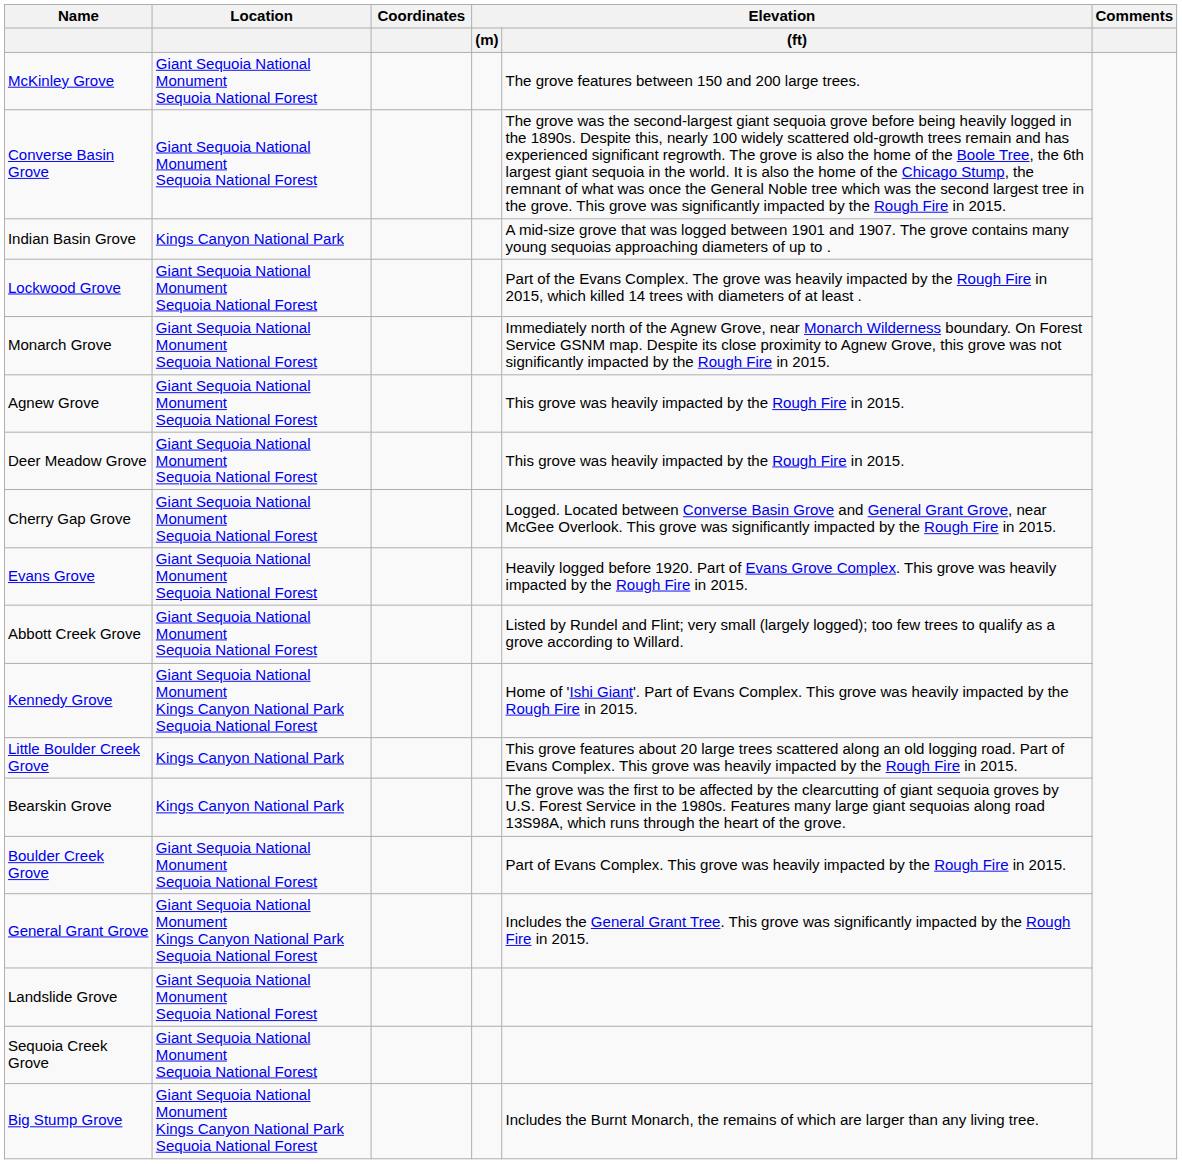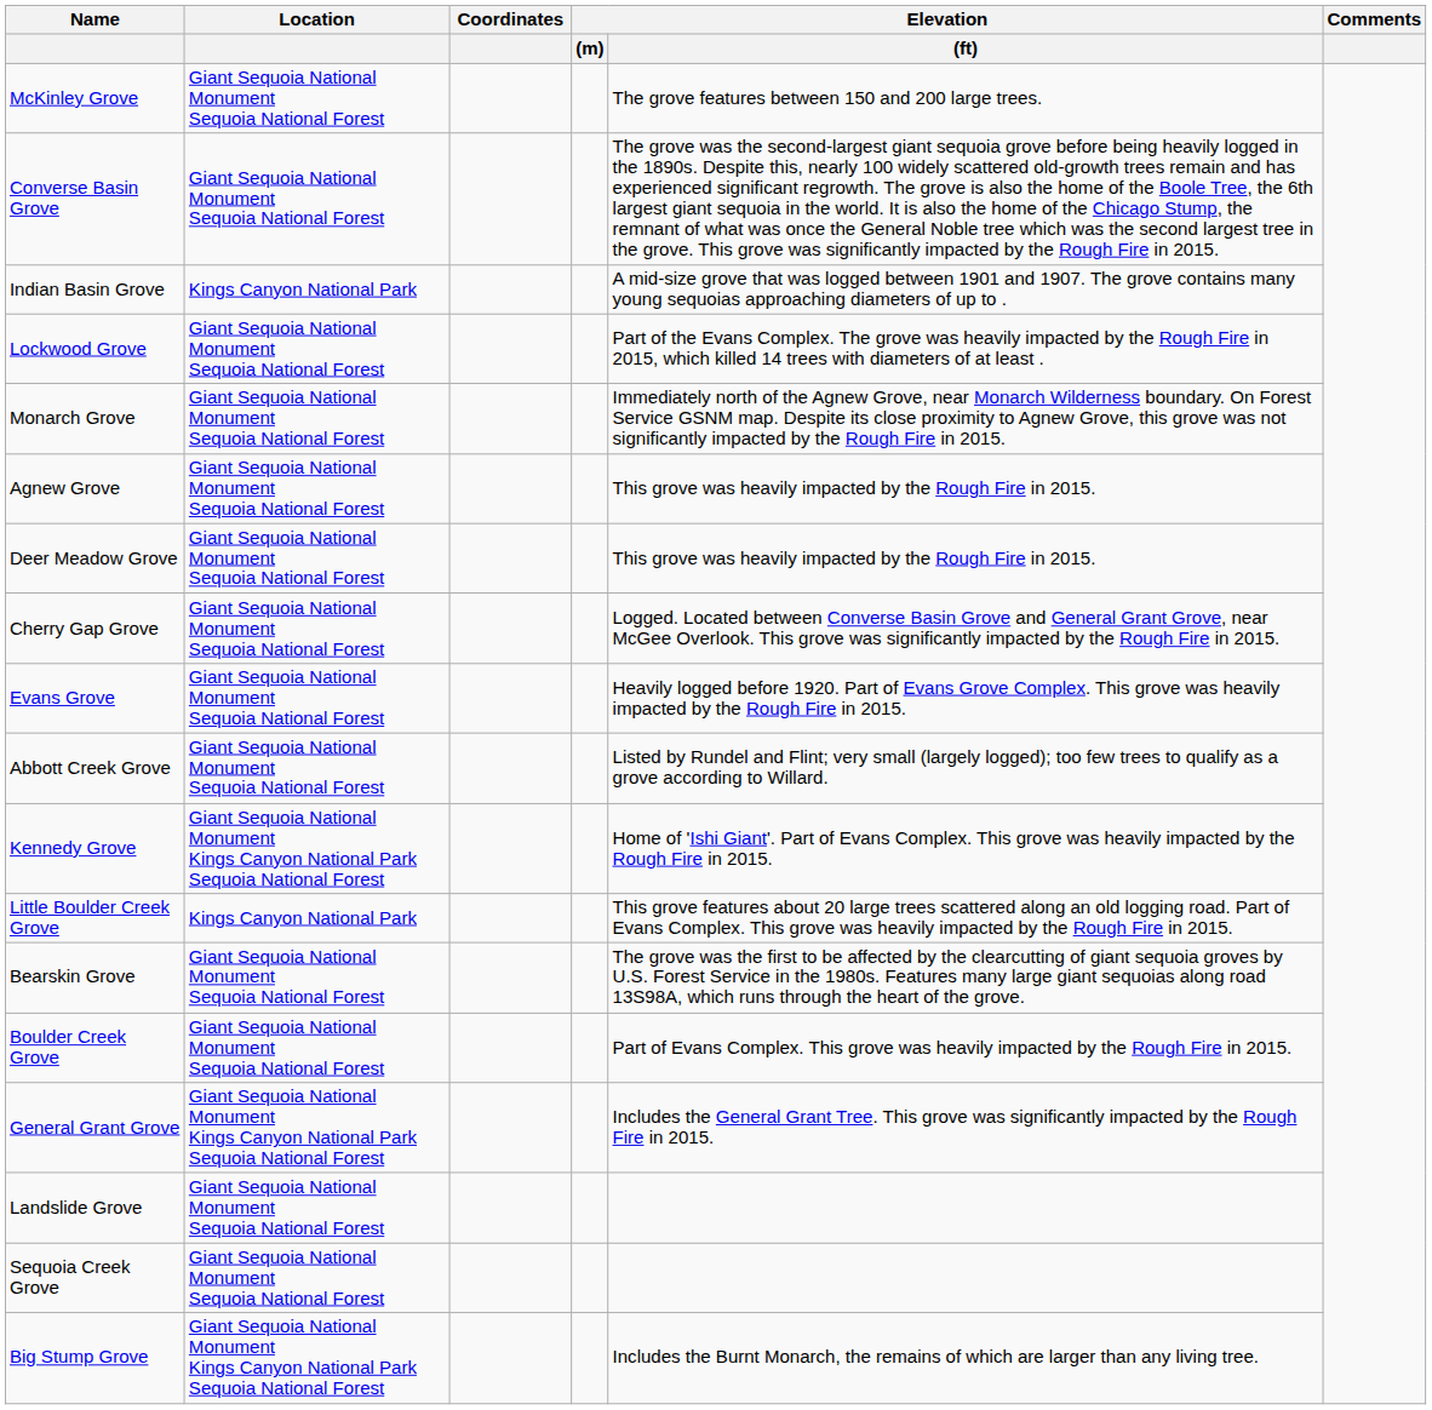 <table class="wikitable">
 <tr>
 <th width=150>Name</th>
 <th width=225>Location</th>
 <th width=100>Coordinates</th>
 <th colspan=2>Elevation</th>
 <th>Comments</th>
 </tr>
 <tr>
 <th></th>
 <th></th>
 <th></th>
 <th>(m)</th>
 <th>(ft)</th>
 <th></th>
 </tr>
 <tr>
 <td><a href='#'>McKinley Grove</a></td>
 <td><a href='#'>Giant Sequoia National Monument</a><br><a href='#'>Sequoia National Forest</a></td>
 <td></td>
 <td></td>
 <td>The grove features between 150 and 200 large trees.</td>
 </tr>
 <tr>
 <td><a href='#'>Converse Basin Grove</a></td>
 <td><a href='#'>Giant Sequoia National Monument</a><br><a href='#'>Sequoia National Forest</a></td>
 <td></td>
 <td></td>
 <td>The grove was the second-largest giant sequoia grove before being heavily logged in the 1890s. Despite this, nearly 100 widely scattered old-growth trees remain and has experienced significant regrowth. The grove is also the home of the <a href='#'>Boole Tree</a>, the 6th largest giant sequoia in the world. It is also the home of the <a href='#'>Chicago Stump</a>, the remnant of what was once the General Noble tree which was the second largest tree in the grove. This grove was significantly impacted by the <a href='#'>Rough Fire</a> in 2015.</td>
 </tr>
 <tr>
 <td>Indian Basin Grove</td>
 <td><a href='#'>Kings Canyon National Park</a></td>
 <td></td>
 <td></td>
 <td>A mid-size grove that was logged between 1901 and 1907. The grove contains many young sequoias approaching diameters of up to .</td>
 </tr>
 <tr>
 <td><a href='#'>Lockwood Grove</a></td>
 <td><a href='#'>Giant Sequoia National Monument</a><br><a href='#'>Sequoia National Forest</a></td>
 <td></td>
 <td></td>
 <td>Part of the Evans Complex. The grove was heavily impacted by the <a href='#'>Rough Fire</a> in 2015, which killed 14 trees with diameters of at least .</td>
 </tr>
 <tr>
 <td>Monarch Grove</td>
 <td><a href='#'>Giant Sequoia National Monument</a><br><a href='#'>Sequoia National Forest</a></td>
 <td></td>
 <td></td>
 <td>Immediately north of the Agnew Grove, near <a href='#'>Monarch Wilderness</a> boundary. On Forest Service GSNM map. Despite its close proximity to Agnew Grove, this grove was not significantly impacted by the <a href='#'>Rough Fire</a> in 2015.</td>
 </tr>
 <tr>
 <td>Agnew Grove</td>
 <td><a href='#'>Giant Sequoia National Monument</a><br><a href='#'>Sequoia National Forest</a></td>
 <td></td>
 <td></td>
 <td>This grove was heavily impacted by the <a href='#'>Rough Fire</a> in 2015.</td>
 </tr>
 <tr>
 <td>Deer Meadow Grove</td>
 <td><a href='#'>Giant Sequoia National Monument</a><br><a href='#'>Sequoia National Forest</a></td>
 <td></td>
 <td></td>
 <td>This grove was heavily impacted by the <a href='#'>Rough Fire</a> in 2015.</td>
 </tr>
 <tr>
 <td>Cherry Gap Grove</td>
 <td><a href='#'>Giant Sequoia National Monument</a><br><a href='#'>Sequoia National Forest</a></td>
 <td></td>
 <td></td>
 <td>Logged. Located between <a href='#'>Converse Basin Grove</a> and <a href='#'>General Grant Grove</a>, near McGee Overlook. This grove was significantly impacted by the <a href='#'>Rough Fire</a> in 2015.</td>
 </tr>
 <tr>
 <td><a href='#'>Evans Grove</a></td>
 <td><a href='#'>Giant Sequoia National Monument</a><br><a href='#'>Sequoia National Forest</a></td>
 <td></td>
 <td></td>
 <td>Heavily logged before 1920. Part of <a href='#'>Evans Grove Complex</a>. This grove was heavily impacted by the <a href='#'>Rough Fire</a> in 2015.</td>
 </tr>
 <tr>
 <td>Abbott Creek Grove</td>
 <td><a href='#'>Giant Sequoia National Monument</a><br><a href='#'>Sequoia National Forest</a></td>
 <td></td>
 <td></td>
 <td>Listed by Rundel and Flint; very small (largely logged); too few trees to qualify as a grove according to Willard.</td>
 </tr>
 <tr>
 <td><a href='#'>Kennedy Grove</a></td>
 <td><a href='#'>Giant Sequoia National Monument</a><br><a href='#'>Kings Canyon National Park</a><br><a href='#'>Sequoia National Forest</a></td>
 <td></td>
 <td></td>
 <td>Home of '<a href='#'>Ishi Giant</a>'. Part of Evans Complex. This grove was heavily impacted by the <a href='#'>Rough Fire</a> in 2015.</td>
 </tr>
 <tr>
 <td><a href='#'>Little Boulder Creek Grove</a></td>
 <td><a href='#'>Kings Canyon National Park</a></td>
 <td></td>
 <td></td>
 <td>This grove features about 20 large trees scattered along an old logging road. Part of Evans Complex. This grove was heavily impacted by the <a href='#'>Rough Fire</a> in 2015.</td>
 </tr>
 <tr>
 <td>Bearskin Grove</td>
-<td><a href='#'>Kings Canyon National Park</a></td>
+<td><a href='#'>Giant Sequoia National Monument</a><br><a href='#'>Sequoia National Forest</a></td>
 <td></td>
 <td></td>
 <td>The grove was the first to be affected by the clearcutting of giant sequoia groves by U.S. Forest Service in the 1980s. Features many large giant sequoias along road 13S98A, which runs through the heart of the grove.</td>
 </tr>
 <tr>
 <td><a href='#'>Boulder Creek Grove</a></td>
 <td><a href='#'>Giant Sequoia National Monument</a><br><a href='#'>Sequoia National Forest</a></td>
 <td></td>
 <td></td>
 <td>Part of Evans Complex. This grove was heavily impacted by the <a href='#'>Rough Fire</a> in 2015.</td>
 </tr>
 <tr>
 <td><a href='#'>General Grant Grove</a></td>
 <td><a href='#'>Giant Sequoia National Monument</a><br><a href='#'>Kings Canyon National Park</a><br><a href='#'>Sequoia National Forest</a></td>
 <td></td>
 <td></td>
 <td>Includes the <a href='#'>General Grant Tree</a>. This grove was significantly impacted by the <a href='#'>Rough Fire</a> in 2015.</td>
 </tr>
 <tr>
 <td>Landslide Grove</td>
 <td><a href='#'>Giant Sequoia National Monument</a><br><a href='#'>Sequoia National Forest</a></td>
 <td></td>
 <td></td>
 <td></td>
 </tr>
 <tr>
 <td>Sequoia Creek Grove</td>
 <td><a href='#'>Giant Sequoia National Monument</a><br><a href='#'>Sequoia National Forest</a></td>
 <td></td>
 <td></td>
 <td></td>
 </tr>
 <tr>
 <td><a href='#'>Big Stump Grove</a></td>
 <td><a href='#'>Giant Sequoia National Monument</a><br><a href='#'>Kings Canyon National Park</a><br><a href='#'>Sequoia National Forest</a></td>
 <td></td>
 <td></td>
 <td>Includes the Burnt Monarch, the remains of which are larger than any living tree.</td>
 </tr>
 </table>
